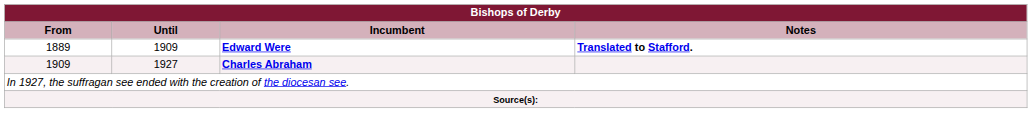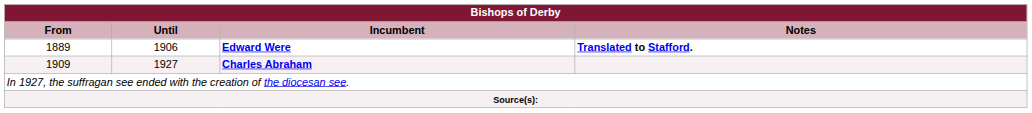 <table class="wikitable" style="width:95%;" border="1" cellpadding="2">
 <tr>
 <th colspan="4" style="background-color: #7F1734; color: white;">Bishops of Derby</th>
 </tr>
 <tr>
 <th style="background-color: #D4B1BB; width: 10%;">From</th>
 <th style="background-color: #D4B1BB; width: 10%;">Until</th>
 <th style="background-color: #D4B1BB; width: 33%;">Incumbent</th>
 <th style="background-color: #D4B1BB; width: 42%;">Notes</th>
 </tr>
 <tr valign="top" style="background-color: white;">
 <td style="text-align: center;">1889</td>
-<td style="text-align: center;">1909</td>
+<td style="text-align: center;">1906</td>
 <td> <strong><a href='#'>Edward Were</a></strong></td>
 <td><strong><a href='#'>Translated</a> to <a href='#'>Stafford</a>.</strong></td>
 </tr>
 <tr valign="top" style="background-color: #F7F0F2;">
 <td style="text-align: center;">1909</td>
 <td style="text-align: center;">1927</td>
 <td><strong><a href='#'>Charles Abraham</a></strong></td>
 <td></td>
 </tr>
 <tr valign="top" style="background-color: white;">
 <td colspan="4"><em>In 1927, the suffragan see ended with the creation of <a href='#'>the diocesan see</a>.</em></td>
 </tr>
 <tr valign="top" style="background-color: #F7F0F2;">
 <td colspan="4" style="text-align: center;"><small><strong>Source(s):</strong> </small></td>
 </tr>
 </table>
